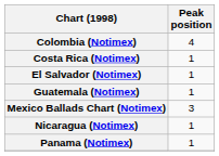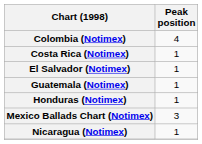 <table class="wikitable sortable plainrowheaders" style="text-align:center">
 <tr>
 <th scope="col">Chart (1998)</th>
 <th scope="col">Peak<br>position</th>
 </tr>
 <tr>
 <th scope="row">Colombia (<a href='#'>Notimex</a>)</th>
 <td>4</td>
 </tr>
 <tr>
 <th scope="row">Costa Rica (<a href='#'>Notimex</a>)</th>
 <td>1</td>
 </tr>
 <tr>
 <th scope="row">El Salvador (<a href='#'>Notimex</a>)</th>
 <td>1</td>
 </tr>
 <tr>
 <th scope="row">Guatemala (<a href='#'>Notimex</a>)</th>
 <td>1</td>
 </tr>
 <tr>
+<th scope="row">Honduras (<a href='#'>Notimex</a>)</th>
+<td>1</td>
+</tr>
+<tr>
 <th scope="row">Mexico Ballads Chart (<a href='#'>Notimex</a>)</th>
 <td>3</td>
 </tr>
 <tr>
 <th scope="row">Nicaragua (<a href='#'>Notimex</a>)</th>
-<td>1</td>
-</tr>
-<tr>
-<th scope="row">Panama (<a href='#'>Notimex</a>)</th>
 <td>1</td>
 </tr>
 <tr>
 </tr>
 <tr>
 </tr>
 <tr>
 </tr>
 </table>
